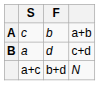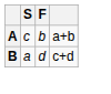 <table class="wikitable">
 <tr>
 <th> </th>
 <th>S</th>
 <th>F</th>
 <th> </th>
 </tr>
 <tr>
 <th>A</th>
 <td><em>c</em></td>
 <td><em>b</em></td>
 <td>a+b</td>
 </tr>
 <tr>
 <th>B</th>
 <td><em>a</em></td>
 <td><em>d</em></td>
 <td>c+d</td>
 </tr>
-<tr>
-<th> </th>
-<td>a+c</td>
-<td>b+d</td>
-<td><em>N</em></td>
-</tr>
 </table>
